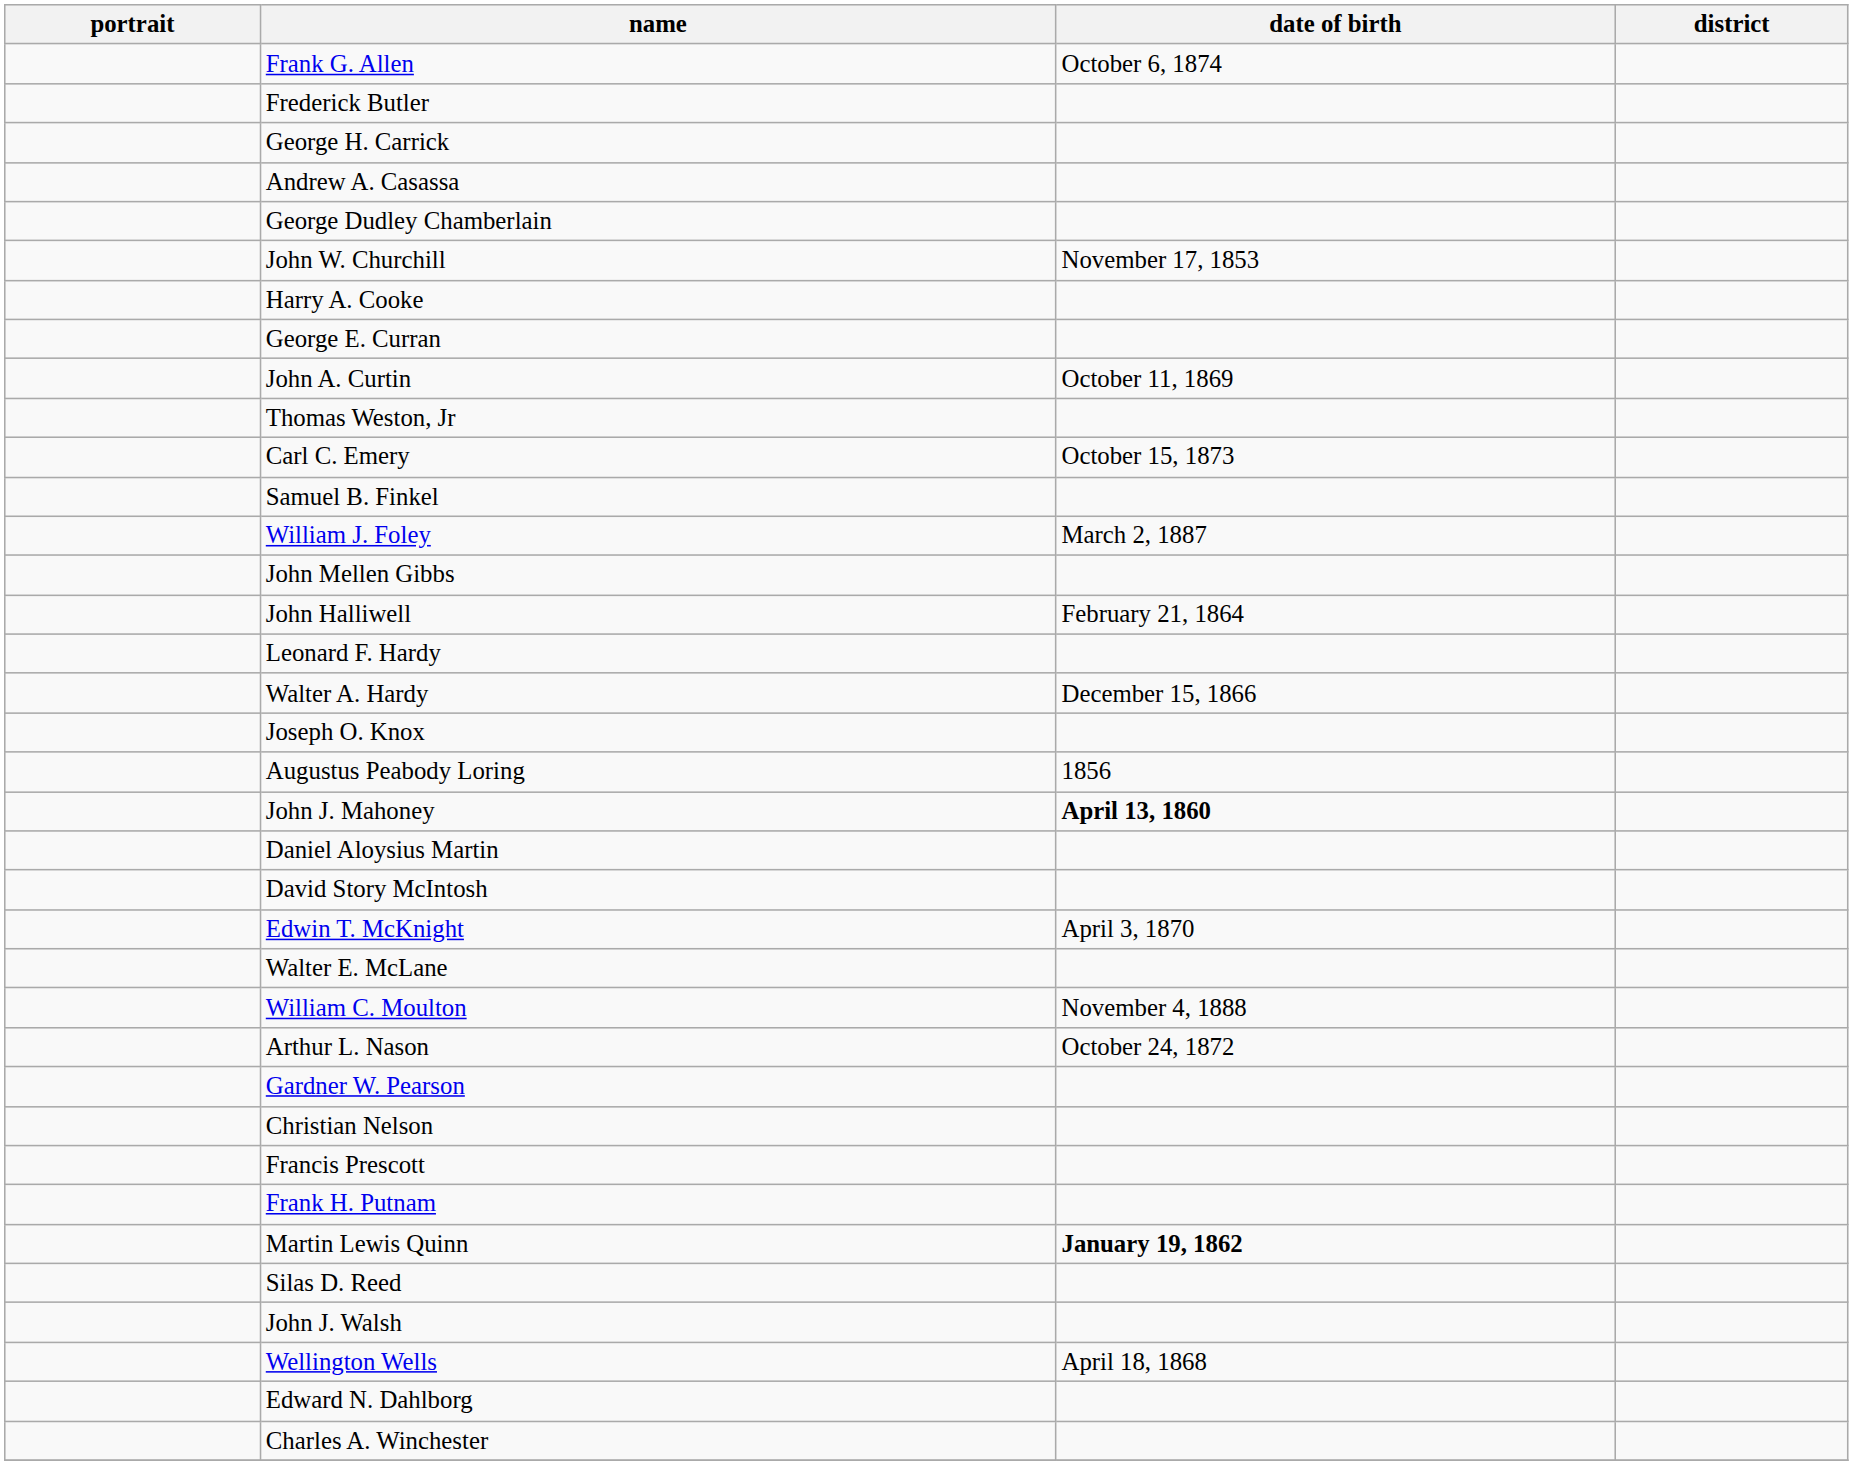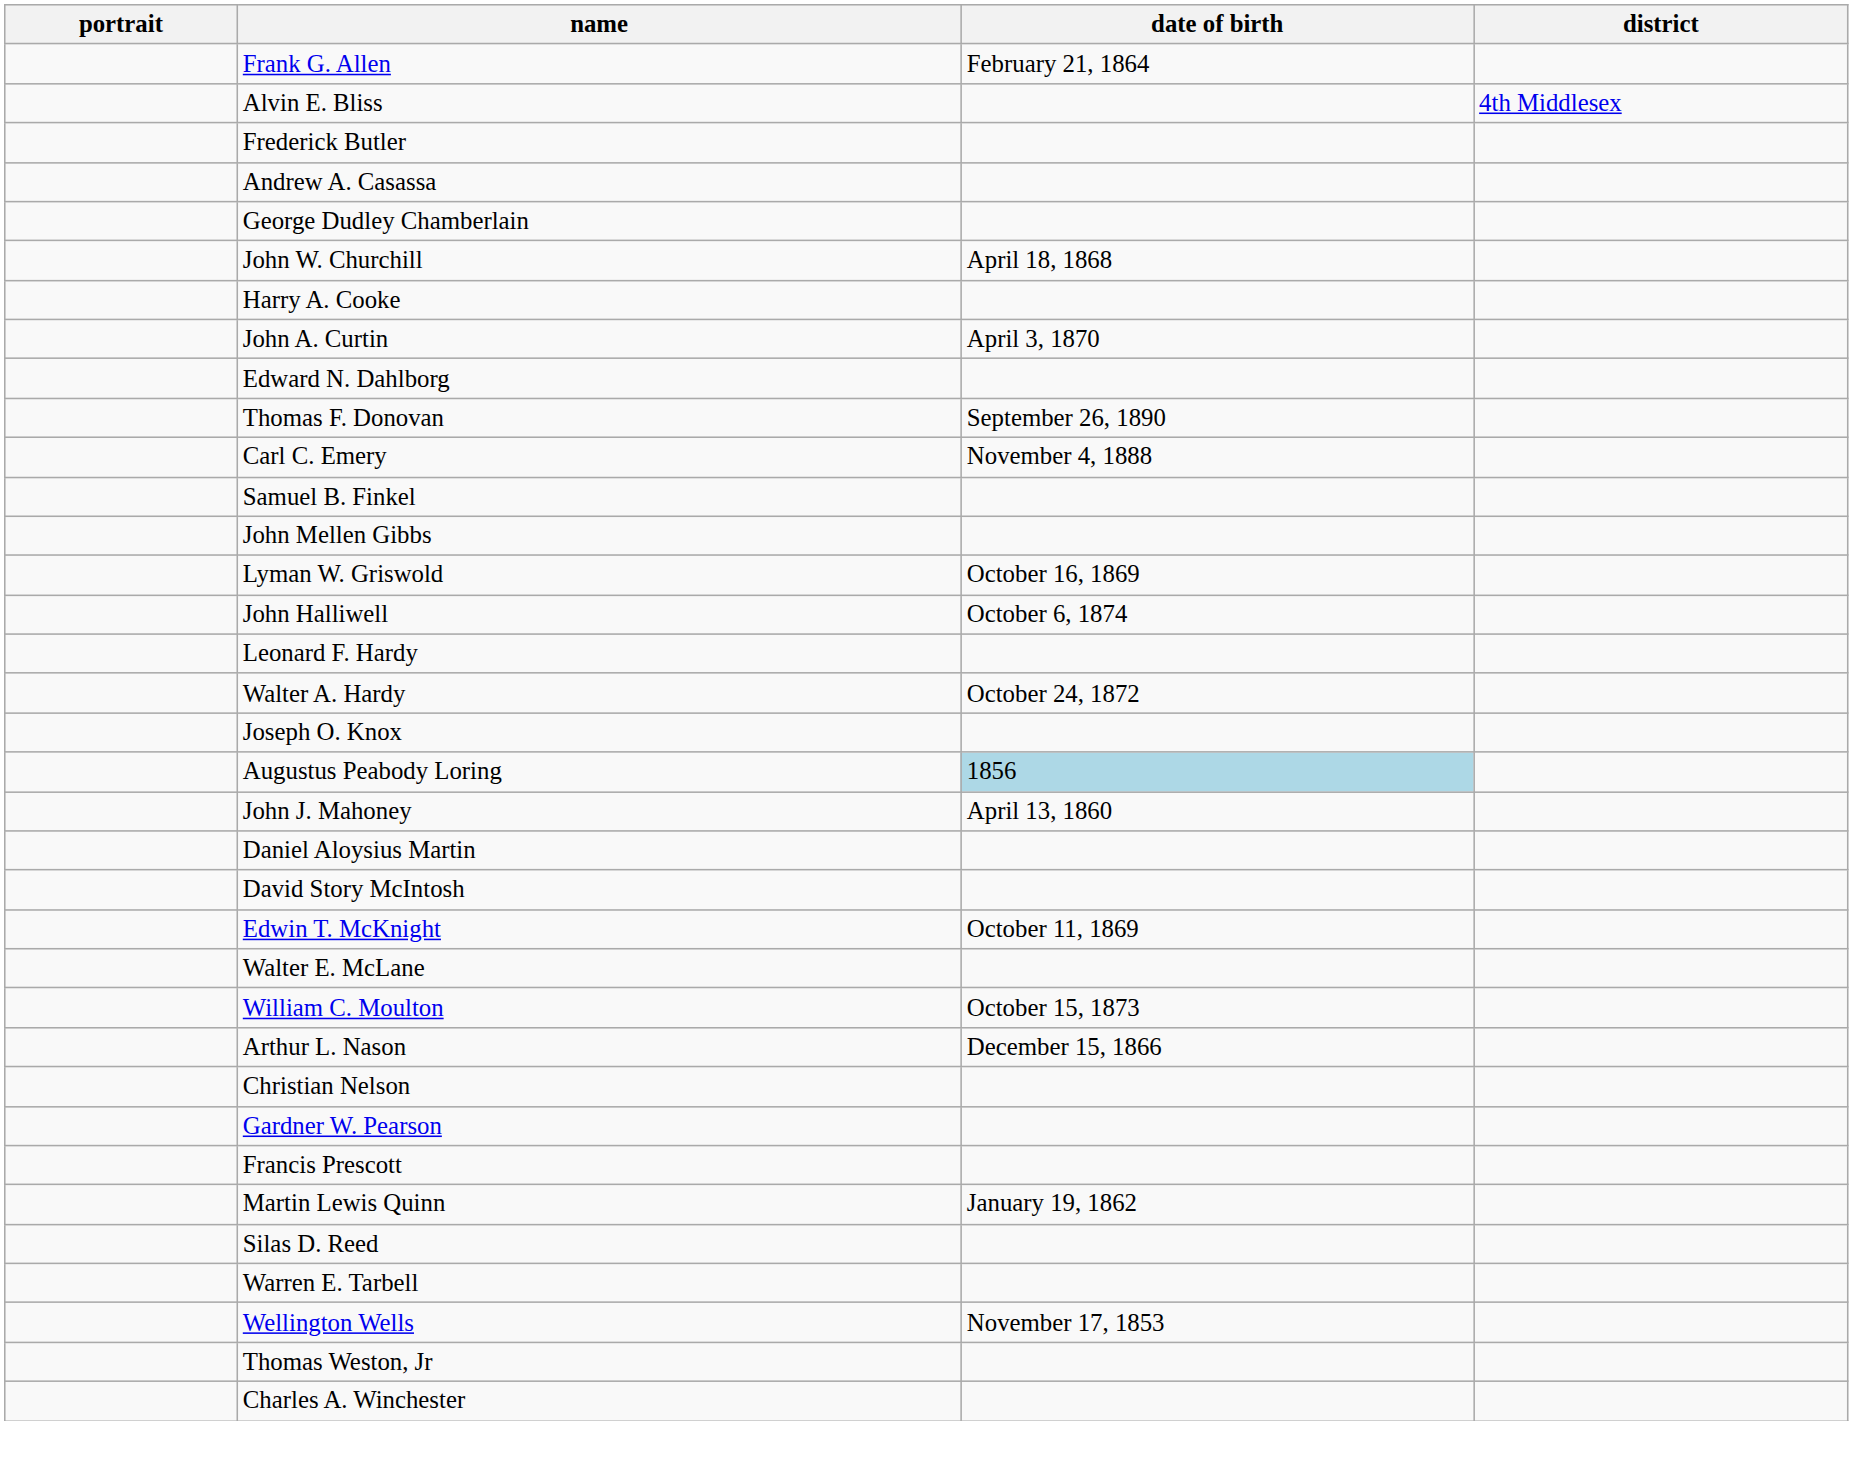 <table class='wikitable sortable' style="width:60%">
 <tr>
 <th>portrait</th>
 <th>name </th>
 <th data-sort-type=date>date of birth </th>
 <th>district </th>
 </tr>
 <tr>
 <td></td>
 <td><a href='#'>Frank G. Allen</a></td>
-<td>October 6, 1874</td>
+<td>February 21, 1864</td>
 <td></td>
 </tr>
 <tr>
 <td></td>
-<td>Frederick Butler</td>
+<td>Alvin E. Bliss</td>
 <td></td>
-<td></td>
+<td><a href='#'>4th Middlesex</a></td>
 </tr>
 <tr>
 <td></td>
-<td>George H. Carrick</td>
+<td>Frederick Butler</td>
 <td></td>
 <td></td>
 </tr>
 <tr>
 <td></td>
 <td>Andrew A. Casassa</td>
 <td></td>
 <td></td>
 </tr>
 <tr>
 <td></td>
 <td>George Dudley Chamberlain</td>
 <td></td>
 <td></td>
 </tr>
 <tr>
 <td></td>
 <td>John W. Churchill</td>
-<td>November 17, 1853</td>
+<td>April 18, 1868</td>
 <td></td>
 </tr>
 <tr>
 <td></td>
 <td>Harry A. Cooke</td>
 <td></td>
 <td></td>
 </tr>
 <tr>
 <td></td>
-<td>George E. Curran</td>
+<td>John A. Curtin</td>
+<td>April 3, 1870</td>
+<td></td>
+</tr>
+<tr>
+<td></td>
+<td>Edward N. Dahlborg</td>
 <td></td>
 <td></td>
 </tr>
 <tr>
 <td></td>
-<td>John A. Curtin</td>
-<td>October 11, 1869</td>
-<td></td>
-</tr>
-<tr>
-<td></td>
-<td>Thomas Weston, Jr</td>
-<td></td>
+<td>Thomas F. Donovan</td>
+<td>September 26, 1890</td>
 <td></td>
 </tr>
 <tr>
 <td></td>
 <td>Carl C. Emery</td>
-<td>October 15, 1873</td>
+<td>November 4, 1888</td>
 <td></td>
 </tr>
 <tr>
 <td></td>
 <td>Samuel B. Finkel</td>
 <td></td>
 <td></td>
 </tr>
 <tr>
 <td></td>
-<td><a href='#'>William J. Foley</a></td>
-<td>March 2, 1887</td>
-<td></td>
-</tr>
-<tr>
-<td></td>
 <td>John Mellen Gibbs</td>
 <td></td>
 <td></td>
 </tr>
 <tr>
 <td></td>
+<td>Lyman W. Griswold</td>
+<td>October 16, 1869</td>
+<td></td>
+</tr>
+<tr>
+<td></td>
 <td>John Halliwell</td>
-<td>February 21, 1864</td>
+<td>October 6, 1874</td>
 <td></td>
 </tr>
 <tr>
 <td></td>
 <td>Leonard F. Hardy</td>
 <td></td>
 <td></td>
 </tr>
 <tr>
 <td></td>
 <td>Walter A. Hardy</td>
-<td>December 15, 1866</td>
+<td>October 24, 1872</td>
 <td></td>
 </tr>
 <tr>
 <td></td>
 <td>Joseph O. Knox</td>
 <td></td>
 <td></td>
 </tr>
 <tr>
 <td></td>
 <td>Augustus Peabody Loring</td>
-<td>1856</td>
+<td style="background: lightblue;">1856</td>
 <td></td>
 </tr>
 <tr>
 <td></td>
 <td>John J. Mahoney</td>
-<td><strong>April 13, 1860</strong></td>
+<td>April 13, 1860</td>
 <td></td>
 </tr>
 <tr>
 <td></td>
 <td>Daniel Aloysius Martin</td>
 <td></td>
 <td></td>
 </tr>
 <tr>
 <td></td>
 <td>David Story McIntosh</td>
 <td></td>
 <td></td>
 </tr>
 <tr>
 <td></td>
 <td><a href='#'>Edwin T. McKnight</a></td>
-<td>April 3, 1870</td>
+<td>October 11, 1869</td>
 <td></td>
 </tr>
 <tr>
 <td></td>
 <td>Walter E. McLane</td>
 <td></td>
 <td></td>
 </tr>
 <tr>
 <td></td>
 <td><a href='#'>William C. Moulton</a></td>
-<td>November 4, 1888</td>
+<td>October 15, 1873</td>
 <td></td>
 </tr>
 <tr>
 <td></td>
 <td>Arthur L. Nason</td>
-<td>October 24, 1872</td>
+<td>December 15, 1866</td>
+<td></td>
+</tr>
+<tr>
+<td></td>
+<td>Christian Nelson</td>
+<td></td>
 <td></td>
 </tr>
 <tr>
 <td></td>
 <td><a href='#'>Gardner W. Pearson</a></td>
-<td></td>
-<td></td>
-</tr>
-<tr>
-<td></td>
-<td>Christian Nelson</td>
 <td></td>
 <td></td>
 </tr>
 <tr>
 <td></td>
 <td>Francis Prescott</td>
 <td></td>
 <td></td>
 </tr>
 <tr>
 <td></td>
-<td><a href='#'>Frank H. Putnam</a></td>
-<td></td>
-<td></td>
-</tr>
-<tr>
-<td></td>
 <td>Martin Lewis Quinn</td>
-<td><strong>January 19, 1862</strong></td>
+<td>January 19, 1862</td>
 <td></td>
 </tr>
 <tr>
 <td></td>
 <td>Silas D. Reed</td>
 <td></td>
 <td></td>
 </tr>
 <tr>
 <td></td>
-<td>John J. Walsh</td>
+<td>Warren E. Tarbell</td>
 <td></td>
 <td></td>
 </tr>
 <tr>
 <td></td>
 <td><a href='#'>Wellington Wells</a></td>
-<td>April 18, 1868</td>
+<td>November 17, 1853</td>
 <td></td>
 </tr>
 <tr>
 <td></td>
-<td>Edward N. Dahlborg</td>
+<td>Thomas Weston, Jr</td>
 <td></td>
 <td></td>
 </tr>
 <tr>
 <td></td>
 <td>Charles A. Winchester</td>
 <td></td>
 <td></td>
 </tr>
 <tr>
 </tr>
 </table>
